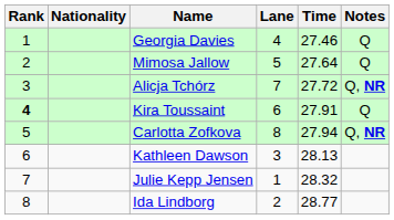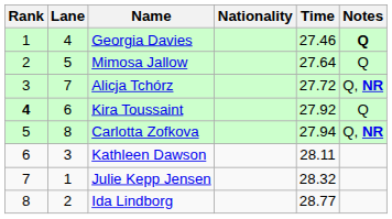 <table class="wikitable sortable" style="text-align:center">
 <tr>
 <th>Rank</th>
+<th>Lane</th>
+<th>Name</th>
 <th>Nationality</th>
-<th>Name</th>
-<th>Lane</th>
 <th>Time</th>
 <th>Notes</th>
 </tr>
 <tr bgcolor=ccffcc>
 <td>1</td>
+<td>4</td>
+<td align=left><a href='#'>Georgia Davies</a></td>
 <td align=left></td>
-<td align=left><a href='#'>Georgia Davies</a></td>
-<td>4</td>
 <td>27.46</td>
-<td>Q</td>
+<td><strong>Q</strong></td>
 </tr>
 <tr bgcolor=ccffcc>
 <td>2</td>
+<td>5</td>
+<td align=left><a href='#'>Mimosa Jallow</a></td>
 <td align=left></td>
-<td align=left><a href='#'>Mimosa Jallow</a></td>
-<td>5</td>
 <td>27.64</td>
 <td>Q</td>
 </tr>
 <tr bgcolor=ccffcc>
 <td>3</td>
+<td>7</td>
+<td align=left><a href='#'>Alicja Tchórz</a></td>
 <td align=left></td>
-<td align=left><a href='#'>Alicja Tchórz</a></td>
-<td>7</td>
 <td>27.72</td>
 <td>Q, <strong><a href='#'>NR</a></strong></td>
 </tr>
 <tr bgcolor=ccffcc>
 <td><strong>4</strong></td>
+<td>6</td>
+<td align=left><a href='#'>Kira Toussaint</a></td>
 <td align=left></td>
-<td align=left><a href='#'>Kira Toussaint</a></td>
-<td>6</td>
-<td>27.91</td>
+<td>27.92</td>
 <td>Q</td>
 </tr>
 <tr bgcolor=ccffcc>
 <td>5</td>
+<td>8</td>
+<td align=left><a href='#'>Carlotta Zofkova</a></td>
 <td align=left></td>
-<td align=left><a href='#'>Carlotta Zofkova</a></td>
-<td>8</td>
 <td>27.94</td>
 <td>Q, <strong><a href='#'>NR</a></strong></td>
 </tr>
 <tr>
 <td>6</td>
+<td>3</td>
+<td align=left><a href='#'>Kathleen Dawson</a></td>
 <td align=left></td>
-<td align=left><a href='#'>Kathleen Dawson</a></td>
-<td>3</td>
-<td>28.13</td>
+<td>28.11</td>
 <td></td>
 </tr>
 <tr>
 <td>7</td>
+<td>1</td>
+<td align=left><a href='#'>Julie Kepp Jensen</a></td>
 <td align=left></td>
-<td align=left><a href='#'>Julie Kepp Jensen</a></td>
-<td>1</td>
 <td>28.32</td>
 <td></td>
 </tr>
 <tr>
 <td>8</td>
+<td>2</td>
+<td align=left><a href='#'>Ida Lindborg</a></td>
 <td align=left></td>
-<td align=left><a href='#'>Ida Lindborg</a></td>
-<td>2</td>
 <td>28.77</td>
 <td></td>
 </tr>
 </table>
